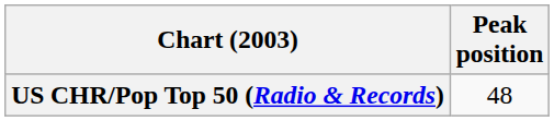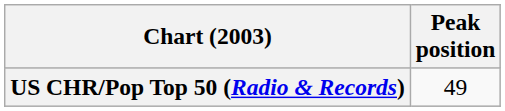 <table class="wikitable plainrowheaders" style="text-align:center">
 <tr>
 <th>Chart (2003)</th>
 <th>Peak<br>position</th>
 </tr>
 <tr>
 <th scope="row">US CHR/Pop Top 50 (<em><a href='#'>Radio & Records</a></em>)</th>
-<td>48</td>
+<td>49</td>
 </tr>
 </table>
